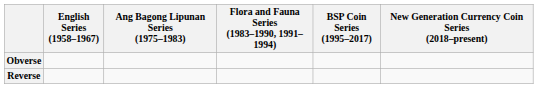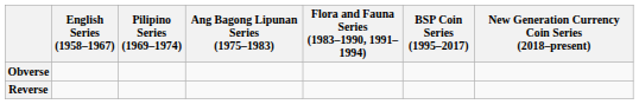 <table class="wikitable">
 <tr>
 <th></th>
 <th>English Series<br>(1958–1967)</th>
+<th>Pilipino Series<br>(1969–1974)</th>
 <th>Ang Bagong Lipunan Series<br>(1975–1983)</th>
 <th>Flora and Fauna Series<br>(1983–1990, 1991–1994)</th>
 <th>BSP Coin Series<br>(1995–2017)</th>
 <th>New Generation Currency Coin Series<br>(2018–present)</th>
 </tr>
 <tr>
 <th>Obverse</th>
+<td></td>
 <td></td>
 <td></td>
 <td> </td>
 <td></td>
 <td></td>
 </tr>
 <tr>
 <th>Reverse</th>
 <td></td>
 <td></td>
+<td></td>
 <td> </td>
 <td></td>
 <td></td>
 </tr>
 </table>
